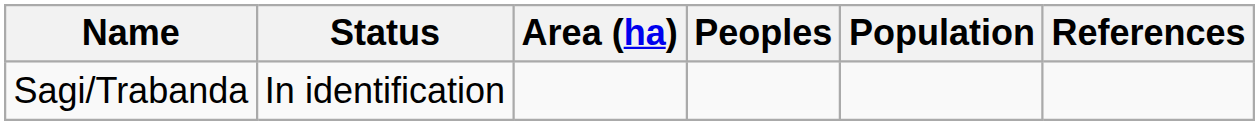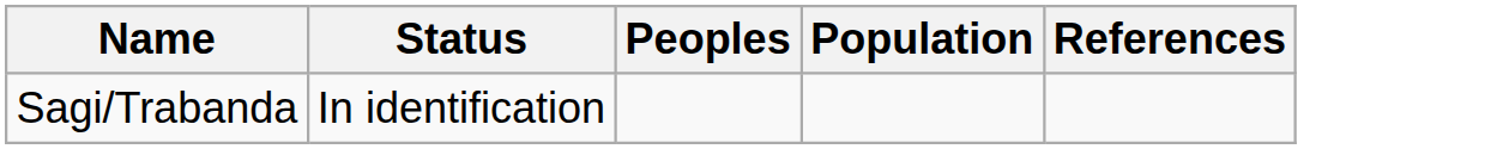 <table class="sortable wikitable">
 <tr>
 <th>Name</th>
 <th>Status</th>
-<th>Area (<a href='#'>ha</a>)</th>
 <th>Peoples</th>
 <th>Population</th>
 <th>References</th>
 </tr>
 <tr>
 <td>Sagi/Trabanda</td>
 <td>In identification</td>
 <td></td>
 <td></td>
 <td></td>
-<td></td>
 </tr>
 </table>
